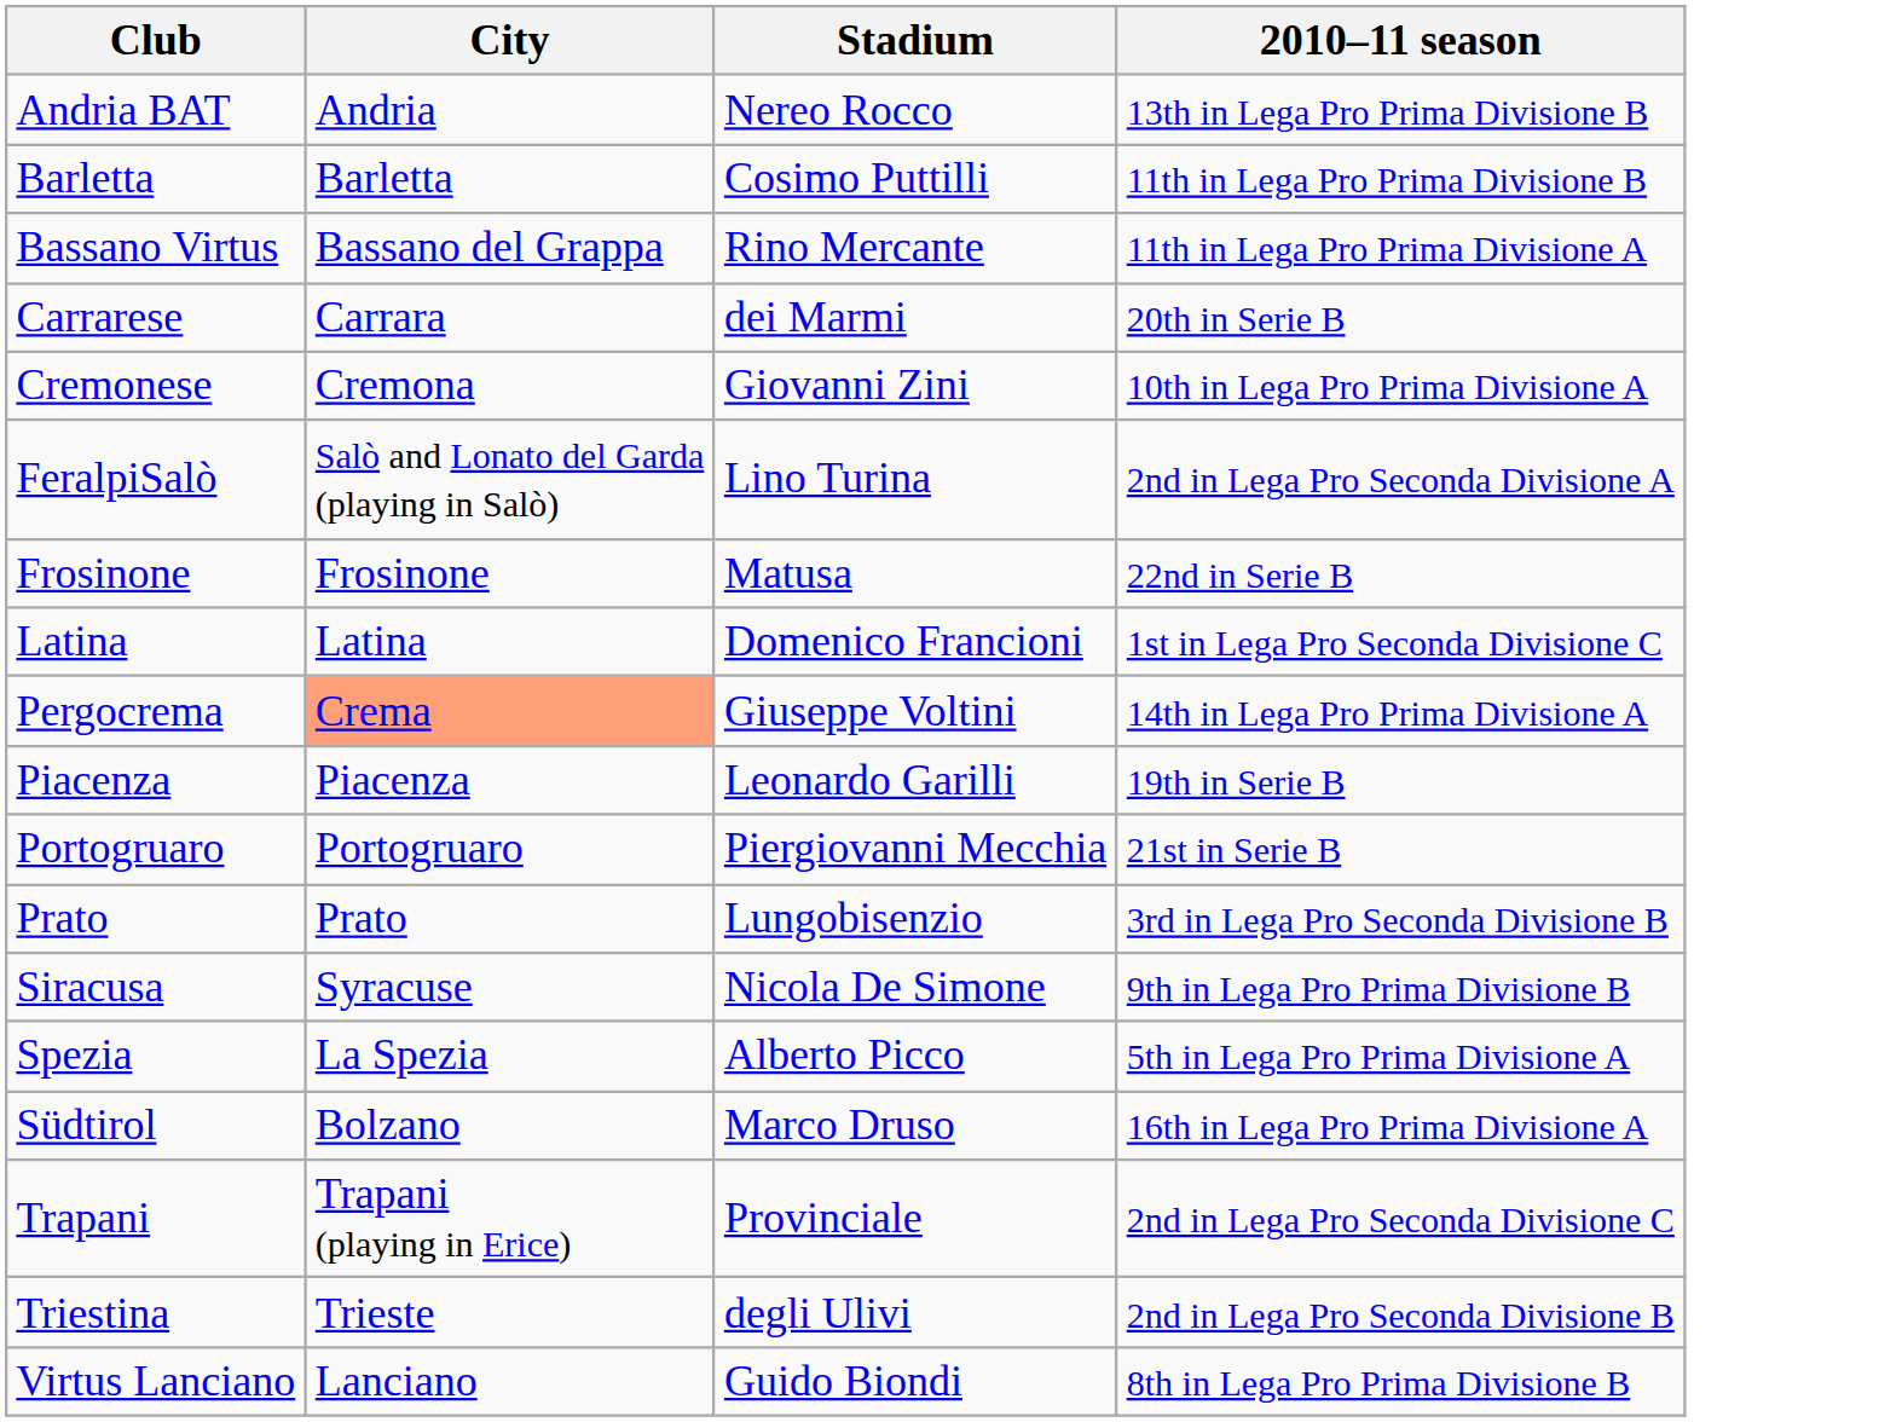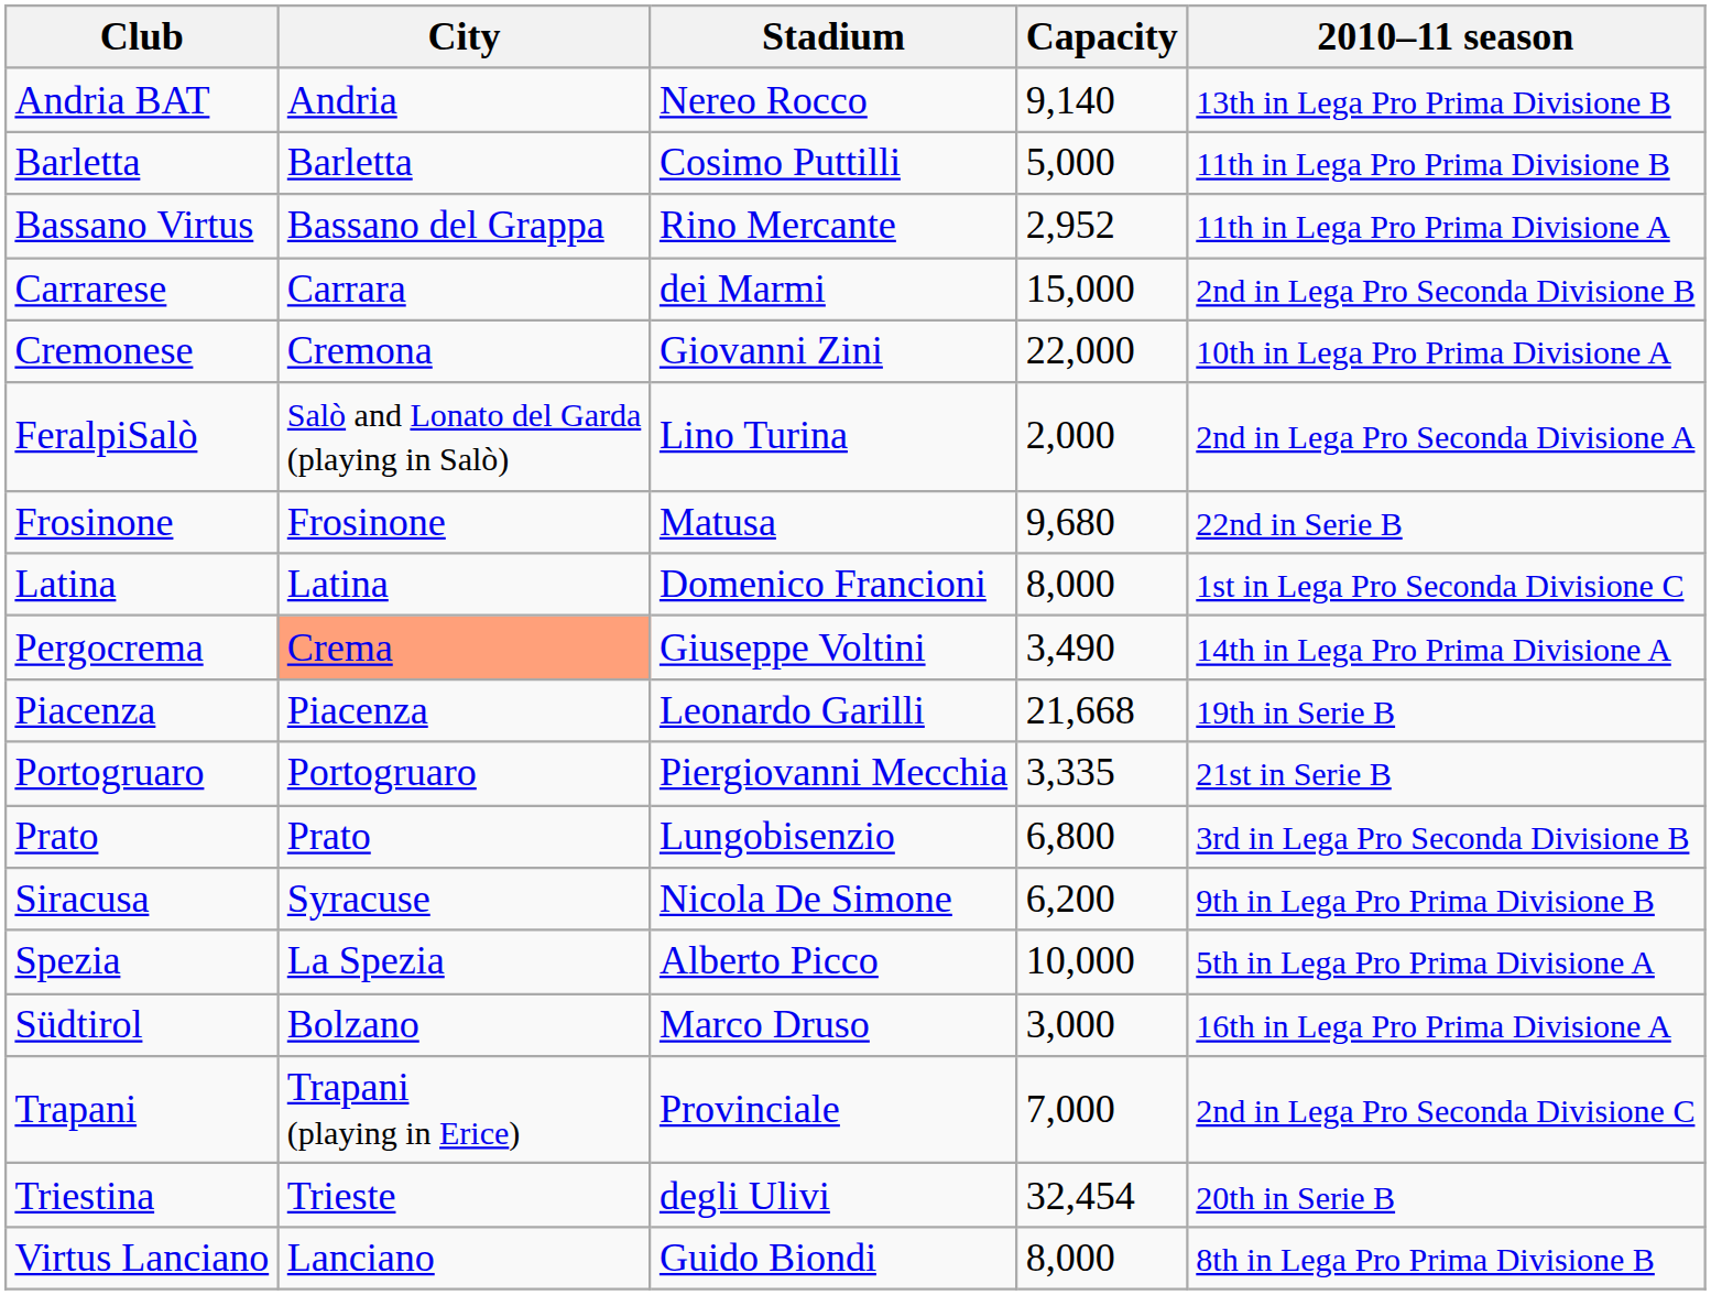 <table class="wikitable sortable">
 <tr>
 <th>Club</th>
 <th>City</th>
 <th>Stadium</th>
+<th>Capacity</th>
 <th>2010–11 season</th>
 </tr>
 <tr>
 <td><a href='#'>Andria BAT</a></td>
 <td><a href='#'>Andria</a></td>
 <td><a href='#'>Nereo Rocco</a></td>
+<td>9,140</td>
 <td><small><a href='#'>13th in Lega Pro Prima Divisione B</a></small></td>
 </tr>
 <tr>
 <td><a href='#'>Barletta</a></td>
 <td><a href='#'>Barletta</a></td>
 <td><a href='#'>Cosimo Puttilli</a></td>
+<td>5,000</td>
 <td><small><a href='#'>11th in Lega Pro Prima Divisione B</a></small></td>
 </tr>
 <tr>
 <td><a href='#'>Bassano Virtus</a></td>
 <td><a href='#'>Bassano del Grappa</a></td>
 <td><a href='#'>Rino Mercante</a></td>
+<td>2,952</td>
 <td><small><a href='#'>11th in Lega Pro Prima Divisione A</a></small></td>
 </tr>
 <tr>
 <td><a href='#'>Carrarese</a></td>
 <td><a href='#'>Carrara</a></td>
 <td><a href='#'>dei Marmi</a></td>
-<td><small><a href='#'>20th in Serie B</a></small></td>
+<td>15,000</td>
+<td><small><a href='#'>2nd in Lega Pro Seconda Divisione B</a></small></td>
 </tr>
 <tr>
 <td><a href='#'>Cremonese</a></td>
 <td><a href='#'>Cremona</a></td>
 <td><a href='#'>Giovanni Zini</a></td>
+<td>22,000</td>
 <td><small><a href='#'>10th in Lega Pro Prima Divisione A</a></small></td>
 </tr>
 <tr>
 <td><a href='#'>FeralpiSalò</a></td>
 <td><small><a href='#'>Salò</a> and <a href='#'>Lonato del Garda</a><br>(playing in Salò)</small></td>
 <td><a href='#'>Lino Turina</a></td>
+<td>2,000</td>
 <td><small><a href='#'>2nd in Lega Pro Seconda Divisione A</a></small></td>
 </tr>
 <tr>
 <td><a href='#'>Frosinone</a></td>
 <td><a href='#'>Frosinone</a></td>
 <td><a href='#'>Matusa</a></td>
+<td>9,680</td>
 <td><small><a href='#'>22nd in Serie B</a></small></td>
 </tr>
 <tr>
 <td><a href='#'>Latina</a></td>
 <td><a href='#'>Latina</a></td>
 <td><a href='#'>Domenico Francioni</a></td>
+<td>8,000</td>
 <td><small><a href='#'>1st in Lega Pro Seconda Divisione C</a></small></td>
 </tr>
 <tr>
 <td><a href='#'>Pergocrema</a></td>
 <td style="background: lightsalmon;"><a href='#'>Crema</a></td>
 <td><a href='#'>Giuseppe Voltini</a></td>
+<td>3,490</td>
 <td><small><a href='#'>14th in Lega Pro Prima Divisione A</a></small></td>
 </tr>
 <tr>
 <td><a href='#'>Piacenza</a></td>
 <td><a href='#'>Piacenza</a></td>
 <td><a href='#'>Leonardo Garilli</a></td>
+<td>21,668</td>
 <td><small><a href='#'>19th in Serie B</a></small></td>
 </tr>
 <tr>
 <td><a href='#'>Portogruaro</a></td>
 <td><a href='#'>Portogruaro</a></td>
 <td><a href='#'>Piergiovanni Mecchia</a></td>
+<td>3,335</td>
 <td><small><a href='#'>21st in Serie B</a></small></td>
 </tr>
 <tr>
 <td><a href='#'>Prato</a></td>
 <td><a href='#'>Prato</a></td>
 <td><a href='#'>Lungobisenzio</a></td>
+<td>6,800</td>
 <td><small><a href='#'>3rd in Lega Pro Seconda Divisione B</a></small></td>
 </tr>
 <tr>
 <td><a href='#'>Siracusa</a></td>
 <td><a href='#'>Syracuse</a></td>
 <td><a href='#'>Nicola De Simone</a></td>
+<td>6,200</td>
 <td><small><a href='#'>9th in Lega Pro Prima Divisione B</a></small></td>
 </tr>
 <tr>
 <td><a href='#'>Spezia</a></td>
 <td><a href='#'>La Spezia</a></td>
 <td><a href='#'>Alberto Picco</a></td>
+<td>10,000</td>
 <td><small><a href='#'>5th in Lega Pro Prima Divisione A</a></small></td>
 </tr>
 <tr>
 <td><a href='#'>Südtirol</a></td>
 <td><a href='#'>Bolzano</a></td>
 <td><a href='#'>Marco Druso</a></td>
+<td>3,000</td>
 <td><small><a href='#'>16th in Lega Pro Prima Divisione A</a></small></td>
 </tr>
 <tr>
 <td><a href='#'>Trapani</a></td>
 <td><a href='#'>Trapani</a><br><small>(playing in <a href='#'>Erice</a>)</small></td>
 <td><a href='#'>Provinciale</a></td>
+<td>7,000</td>
 <td><small><a href='#'>2nd in Lega Pro Seconda Divisione C</a></small></td>
 </tr>
 <tr>
 <td><a href='#'>Triestina</a></td>
 <td><a href='#'>Trieste</a></td>
 <td><a href='#'>degli Ulivi</a></td>
-<td><small><a href='#'>2nd in Lega Pro Seconda Divisione B</a></small></td>
+<td>32,454</td>
+<td><small><a href='#'>20th in Serie B</a></small></td>
 </tr>
 <tr>
 <td><a href='#'>Virtus Lanciano</a></td>
 <td><a href='#'>Lanciano</a></td>
 <td><a href='#'>Guido Biondi</a></td>
+<td>8,000</td>
 <td><small><a href='#'>8th in Lega Pro Prima Divisione B</a></small></td>
 </tr>
 </table>
